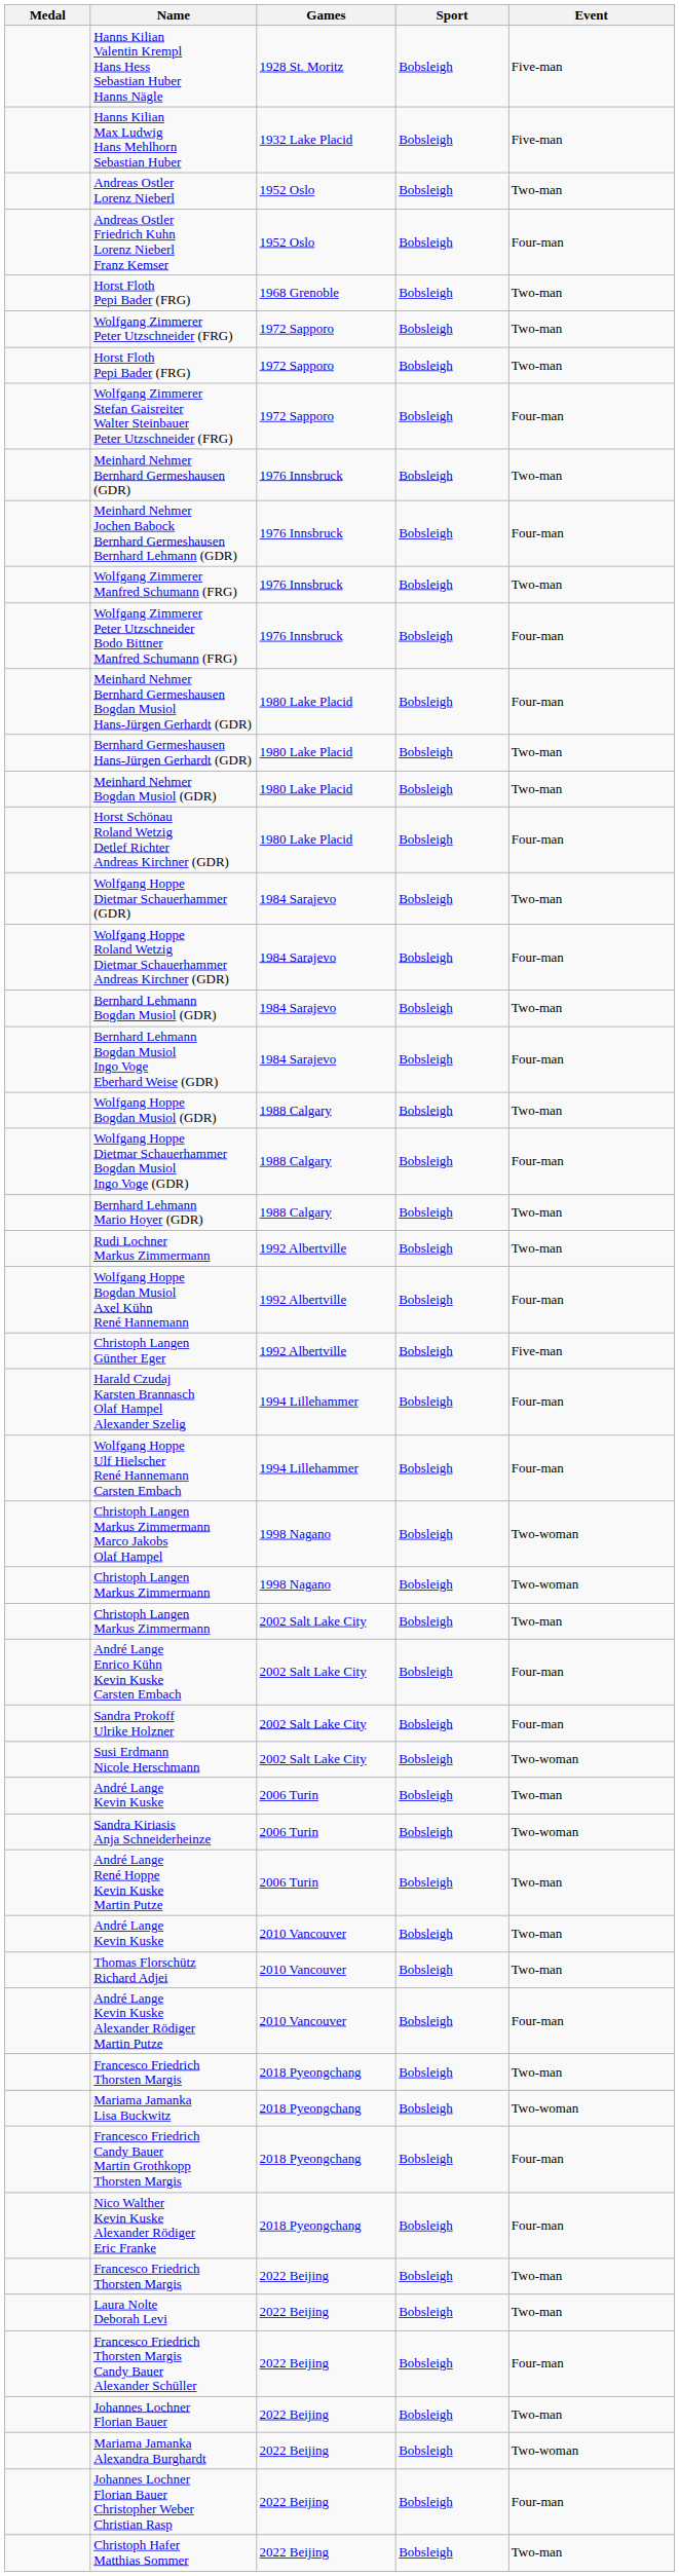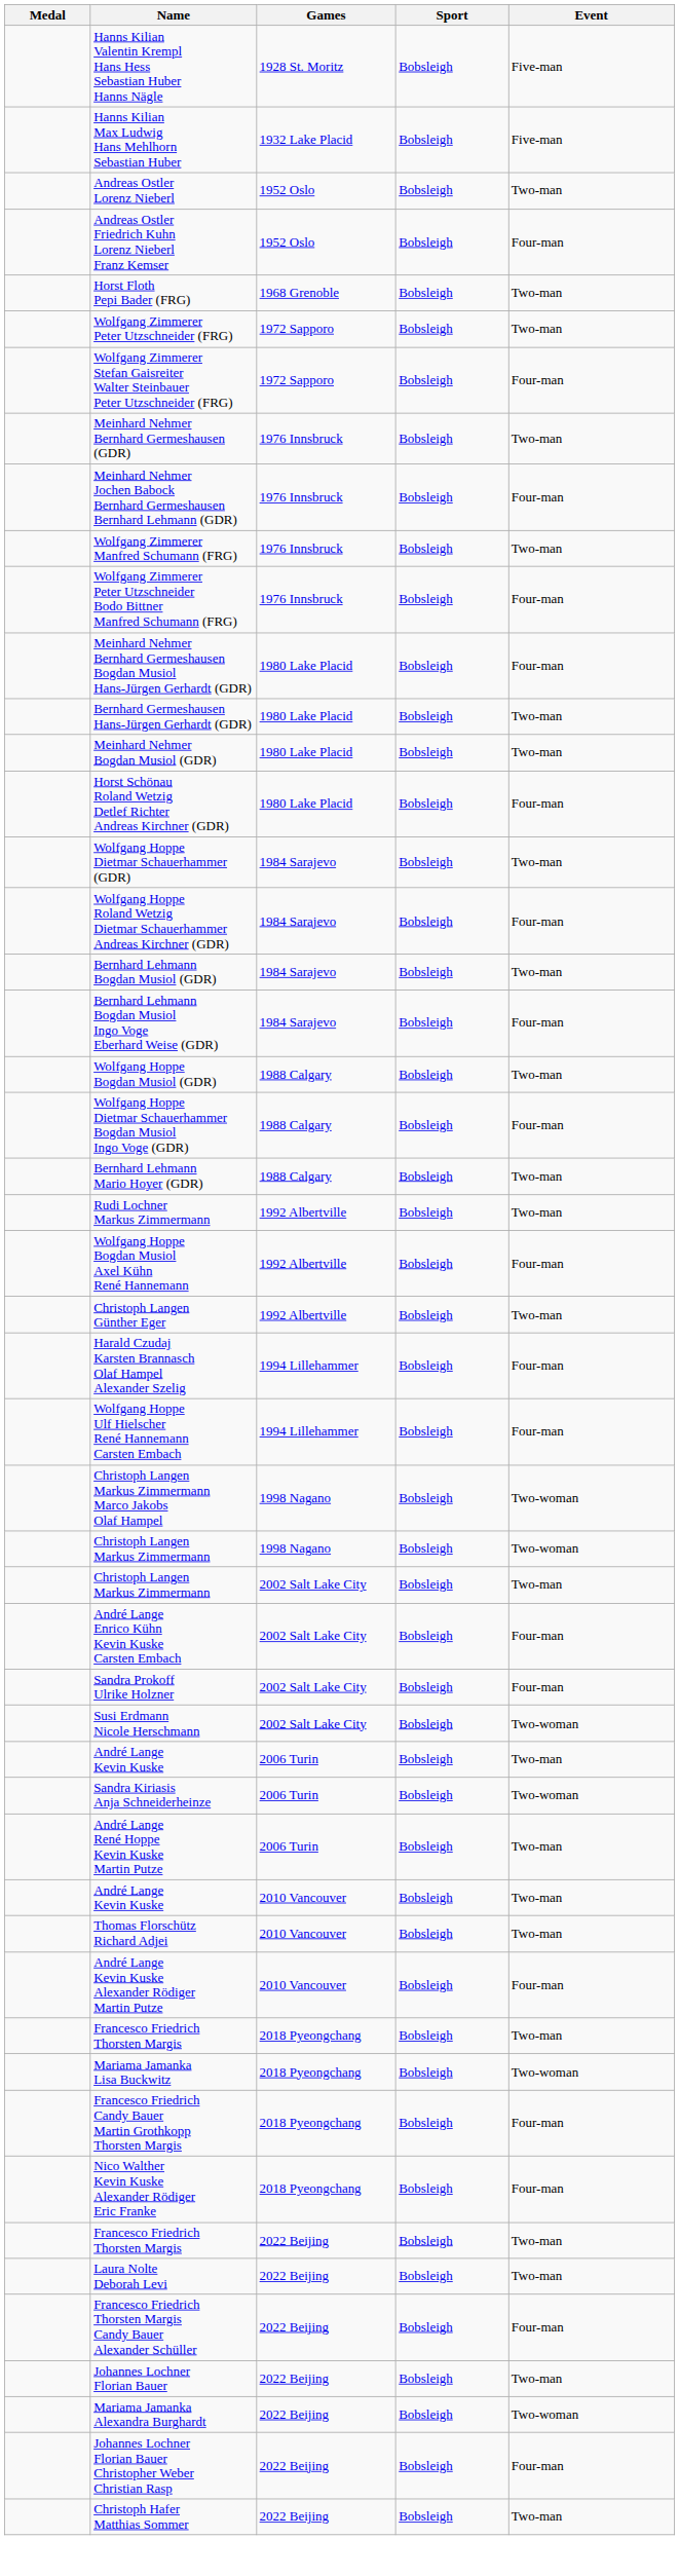 <table class="wikitable sortable">
 <tr>
 <th style="width:6em">Medal</th>
 <th style="width:12em">Name</th>
 <th style="width:10em">Games</th>
 <th style="width:8em">Sport</th>
 <th style="width:12em">Event</th>
 </tr>
 <tr>
 <td></td>
 <td><a href='#'>Hanns Kilian</a><br><a href='#'>Valentin Krempl</a><br><a href='#'>Hans Hess</a><br><a href='#'>Sebastian Huber</a><br><a href='#'>Hanns Nägle</a></td>
 <td> <a href='#'>1928 St. Moritz</a></td>
 <td> <a href='#'>Bobsleigh</a></td>
 <td>Five-man</td>
 </tr>
 <tr>
 <td></td>
 <td><a href='#'>Hanns Kilian</a><br><a href='#'>Max Ludwig</a><br><a href='#'>Hans Mehlhorn</a><br><a href='#'>Sebastian Huber</a></td>
 <td> <a href='#'>1932 Lake Placid</a></td>
 <td> <a href='#'>Bobsleigh</a></td>
 <td>Five-man</td>
 </tr>
 <tr>
 <td></td>
 <td><a href='#'>Andreas Ostler</a><br><a href='#'>Lorenz Nieberl</a></td>
 <td> <a href='#'>1952 Oslo</a></td>
 <td> <a href='#'>Bobsleigh</a></td>
 <td>Two-man</td>
 </tr>
 <tr>
 <td></td>
 <td><a href='#'>Andreas Ostler</a><br><a href='#'>Friedrich Kuhn</a><br><a href='#'>Lorenz Nieberl</a><br><a href='#'>Franz Kemser</a></td>
 <td> <a href='#'>1952 Oslo</a></td>
 <td> <a href='#'>Bobsleigh</a></td>
 <td>Four-man</td>
 </tr>
 <tr>
 <td></td>
 <td><a href='#'>Horst Floth</a><br><a href='#'>Pepi Bader</a> (FRG)</td>
 <td> <a href='#'>1968 Grenoble</a></td>
 <td> <a href='#'>Bobsleigh</a></td>
 <td>Two-man</td>
 </tr>
 <tr>
 <td></td>
 <td><a href='#'>Wolfgang Zimmerer</a><br><a href='#'>Peter Utzschneider</a> (FRG)</td>
-<td> <a href='#'>1972 Sapporo</a></td>
-<td> <a href='#'>Bobsleigh</a></td>
-<td>Two-man</td>
-</tr>
-<tr>
-<td></td>
-<td><a href='#'>Horst Floth</a><br><a href='#'>Pepi Bader</a> (FRG)</td>
 <td> <a href='#'>1972 Sapporo</a></td>
 <td> <a href='#'>Bobsleigh</a></td>
 <td>Two-man</td>
 </tr>
 <tr>
 <td></td>
 <td><a href='#'>Wolfgang Zimmerer</a><br><a href='#'>Stefan Gaisreiter</a><br><a href='#'>Walter Steinbauer</a><br><a href='#'>Peter Utzschneider</a> (FRG)</td>
 <td> <a href='#'>1972 Sapporo</a></td>
 <td> <a href='#'>Bobsleigh</a></td>
 <td>Four-man</td>
 </tr>
 <tr>
 <td></td>
 <td><a href='#'>Meinhard Nehmer</a><br><a href='#'>Bernhard Germeshausen</a> (GDR)</td>
 <td> <a href='#'>1976 Innsbruck</a></td>
 <td> <a href='#'>Bobsleigh</a></td>
 <td>Two-man</td>
 </tr>
 <tr>
 <td></td>
 <td><a href='#'>Meinhard Nehmer</a><br><a href='#'>Jochen Babock</a><br><a href='#'>Bernhard Germeshausen</a><br><a href='#'>Bernhard Lehmann</a> (GDR)</td>
 <td> <a href='#'>1976 Innsbruck</a></td>
 <td> <a href='#'>Bobsleigh</a></td>
 <td>Four-man</td>
 </tr>
 <tr>
 <td></td>
 <td><a href='#'>Wolfgang Zimmerer</a><br><a href='#'>Manfred Schumann</a> (FRG)</td>
 <td> <a href='#'>1976 Innsbruck</a></td>
 <td> <a href='#'>Bobsleigh</a></td>
 <td>Two-man</td>
 </tr>
 <tr>
 <td></td>
 <td><a href='#'>Wolfgang Zimmerer</a><br><a href='#'>Peter Utzschneider</a><br><a href='#'>Bodo Bittner</a><br><a href='#'>Manfred Schumann</a>  (FRG)</td>
 <td> <a href='#'>1976 Innsbruck</a></td>
 <td> <a href='#'>Bobsleigh</a></td>
 <td>Four-man</td>
 </tr>
 <tr>
 <td></td>
 <td><a href='#'>Meinhard Nehmer</a><br><a href='#'>Bernhard Germeshausen</a><br><a href='#'>Bogdan Musiol</a><br><a href='#'>Hans-Jürgen Gerhardt</a> (GDR)</td>
 <td> <a href='#'>1980 Lake Placid</a></td>
 <td> <a href='#'>Bobsleigh</a></td>
 <td>Four-man</td>
 </tr>
 <tr>
 <td></td>
 <td><a href='#'>Bernhard Germeshausen</a><br><a href='#'>Hans-Jürgen Gerhardt</a> (GDR)</td>
 <td> <a href='#'>1980 Lake Placid</a></td>
 <td> <a href='#'>Bobsleigh</a></td>
 <td>Two-man</td>
 </tr>
 <tr>
 <td></td>
 <td><a href='#'>Meinhard Nehmer</a><br><a href='#'>Bogdan Musiol</a> (GDR)</td>
 <td> <a href='#'>1980 Lake Placid</a></td>
 <td> <a href='#'>Bobsleigh</a></td>
 <td>Two-man</td>
 </tr>
 <tr>
 <td></td>
 <td><a href='#'>Horst Schönau</a><br><a href='#'>Roland Wetzig</a><br><a href='#'>Detlef Richter</a><br><a href='#'>Andreas Kirchner</a> (GDR)</td>
 <td> <a href='#'>1980 Lake Placid</a></td>
 <td> <a href='#'>Bobsleigh</a></td>
 <td>Four-man</td>
 </tr>
 <tr>
 <td></td>
 <td><a href='#'>Wolfgang Hoppe</a><br><a href='#'>Dietmar Schauerhammer</a> (GDR)</td>
 <td> <a href='#'>1984 Sarajevo</a></td>
 <td> <a href='#'>Bobsleigh</a></td>
 <td>Two-man</td>
 </tr>
 <tr>
 <td></td>
 <td><a href='#'>Wolfgang Hoppe</a><br><a href='#'>Roland Wetzig</a><br><a href='#'>Dietmar Schauerhammer</a><br><a href='#'>Andreas Kirchner</a> (GDR)</td>
 <td> <a href='#'>1984 Sarajevo</a></td>
 <td> <a href='#'>Bobsleigh</a></td>
 <td>Four-man</td>
 </tr>
 <tr>
 <td></td>
 <td><a href='#'>Bernhard Lehmann</a><br><a href='#'>Bogdan Musiol</a> (GDR)</td>
 <td> <a href='#'>1984 Sarajevo</a></td>
 <td> <a href='#'>Bobsleigh</a></td>
 <td>Two-man</td>
 </tr>
 <tr>
 <td></td>
 <td><a href='#'>Bernhard Lehmann</a><br><a href='#'>Bogdan Musiol</a><br><a href='#'>Ingo Voge</a><br><a href='#'>Eberhard Weise</a> (GDR)</td>
 <td> <a href='#'>1984 Sarajevo</a></td>
 <td> <a href='#'>Bobsleigh</a></td>
 <td>Four-man</td>
 </tr>
 <tr>
 <td></td>
 <td><a href='#'>Wolfgang Hoppe</a><br><a href='#'>Bogdan Musiol</a> (GDR)</td>
 <td> <a href='#'>1988 Calgary</a></td>
 <td> <a href='#'>Bobsleigh</a></td>
 <td>Two-man</td>
 </tr>
 <tr>
 <td></td>
 <td><a href='#'>Wolfgang Hoppe</a><br><a href='#'>Dietmar Schauerhammer</a><br><a href='#'>Bogdan Musiol</a><br><a href='#'>Ingo Voge</a> (GDR)</td>
 <td> <a href='#'>1988 Calgary</a></td>
 <td> <a href='#'>Bobsleigh</a></td>
 <td>Four-man</td>
 </tr>
 <tr>
 <td></td>
 <td><a href='#'>Bernhard Lehmann</a><br><a href='#'>Mario Hoyer</a> (GDR)</td>
 <td> <a href='#'>1988 Calgary</a></td>
 <td> <a href='#'>Bobsleigh</a></td>
 <td>Two-man</td>
 </tr>
 <tr>
 <td></td>
 <td><a href='#'>Rudi Lochner</a><br><a href='#'>Markus Zimmermann</a></td>
 <td> <a href='#'>1992 Albertville</a></td>
 <td> <a href='#'>Bobsleigh</a></td>
 <td>Two-man</td>
 </tr>
 <tr>
 <td></td>
 <td><a href='#'>Wolfgang Hoppe</a><br><a href='#'>Bogdan Musiol</a><br><a href='#'>Axel Kühn</a><br><a href='#'>René Hannemann</a></td>
 <td> <a href='#'>1992 Albertville</a></td>
 <td> <a href='#'>Bobsleigh</a></td>
 <td>Four-man</td>
 </tr>
 <tr>
 <td></td>
 <td><a href='#'>Christoph Langen</a><br><a href='#'>Günther Eger</a></td>
 <td> <a href='#'>1992 Albertville</a></td>
 <td> <a href='#'>Bobsleigh</a></td>
-<td>Five-man</td>
+<td>Two-man</td>
 </tr>
 <tr>
 <td></td>
 <td><a href='#'>Harald Czudaj</a><br><a href='#'>Karsten Brannasch</a><br><a href='#'>Olaf Hampel</a><br><a href='#'>Alexander Szelig</a></td>
 <td> <a href='#'>1994 Lillehammer</a></td>
 <td> <a href='#'>Bobsleigh</a></td>
 <td>Four-man</td>
 </tr>
 <tr>
 <td></td>
 <td><a href='#'>Wolfgang Hoppe</a><br><a href='#'>Ulf Hielscher</a><br><a href='#'>René Hannemann</a><br><a href='#'>Carsten Embach</a></td>
 <td> <a href='#'>1994 Lillehammer</a></td>
 <td> <a href='#'>Bobsleigh</a></td>
 <td>Four-man</td>
 </tr>
 <tr>
 <td></td>
 <td><a href='#'>Christoph Langen</a><br><a href='#'>Markus Zimmermann</a><br><a href='#'>Marco Jakobs</a><br><a href='#'>Olaf Hampel</a></td>
 <td> <a href='#'>1998 Nagano</a></td>
 <td> <a href='#'>Bobsleigh</a></td>
 <td>Two-woman</td>
 </tr>
 <tr>
 <td></td>
 <td><a href='#'>Christoph Langen</a><br><a href='#'>Markus Zimmermann</a></td>
 <td> <a href='#'>1998 Nagano</a></td>
 <td> <a href='#'>Bobsleigh</a></td>
 <td>Two-woman</td>
 </tr>
 <tr>
 <td></td>
 <td><a href='#'>Christoph Langen</a><br><a href='#'>Markus Zimmermann</a></td>
 <td> <a href='#'>2002 Salt Lake City</a></td>
 <td> <a href='#'>Bobsleigh</a></td>
 <td>Two-man</td>
 </tr>
 <tr>
 <td></td>
 <td><a href='#'>André Lange</a><br><a href='#'>Enrico Kühn</a><br><a href='#'>Kevin Kuske</a><br><a href='#'>Carsten Embach</a></td>
 <td> <a href='#'>2002 Salt Lake City</a></td>
 <td> <a href='#'>Bobsleigh</a></td>
 <td>Four-man</td>
 </tr>
 <tr>
 <td></td>
 <td><a href='#'>Sandra Prokoff</a><br><a href='#'>Ulrike Holzner</a></td>
 <td> <a href='#'>2002 Salt Lake City</a></td>
 <td> <a href='#'>Bobsleigh</a></td>
 <td>Four-man</td>
 </tr>
 <tr>
 <td></td>
 <td><a href='#'>Susi Erdmann</a><br><a href='#'>Nicole Herschmann</a></td>
 <td> <a href='#'>2002 Salt Lake City</a></td>
 <td> <a href='#'>Bobsleigh</a></td>
 <td>Two-woman</td>
 </tr>
 <tr>
 <td></td>
 <td><a href='#'>André Lange</a><br><a href='#'>Kevin Kuske</a></td>
 <td> <a href='#'>2006 Turin</a></td>
 <td> <a href='#'>Bobsleigh</a></td>
 <td>Two-man</td>
 </tr>
 <tr>
 <td></td>
 <td><a href='#'>Sandra Kiriasis</a><br><a href='#'>Anja Schneiderheinze</a></td>
 <td> <a href='#'>2006 Turin</a></td>
 <td> <a href='#'>Bobsleigh</a></td>
 <td>Two-woman</td>
 </tr>
 <tr>
 <td></td>
 <td><a href='#'>André Lange</a><br><a href='#'>René Hoppe</a><br><a href='#'>Kevin Kuske</a><br><a href='#'>Martin Putze</a></td>
 <td> <a href='#'>2006 Turin</a></td>
 <td> <a href='#'>Bobsleigh</a></td>
 <td>Two-man</td>
 </tr>
 <tr>
 <td></td>
 <td><a href='#'>André Lange</a><br><a href='#'>Kevin Kuske</a></td>
 <td> <a href='#'>2010 Vancouver</a></td>
 <td> <a href='#'>Bobsleigh</a></td>
 <td>Two-man</td>
 </tr>
 <tr>
 <td></td>
 <td><a href='#'>Thomas Florschütz</a><br><a href='#'>Richard Adjei</a></td>
 <td> <a href='#'>2010 Vancouver</a></td>
 <td> <a href='#'>Bobsleigh</a></td>
 <td>Two-man</td>
 </tr>
 <tr>
 <td></td>
 <td><a href='#'>André Lange</a><br><a href='#'>Kevin Kuske</a><br><a href='#'>Alexander Rödiger</a><br><a href='#'>Martin Putze</a></td>
 <td> <a href='#'>2010 Vancouver</a></td>
 <td> <a href='#'>Bobsleigh</a></td>
 <td>Four-man</td>
 </tr>
 <tr>
 <td></td>
 <td><a href='#'>Francesco Friedrich</a><br><a href='#'>Thorsten Margis</a></td>
 <td> <a href='#'>2018 Pyeongchang</a></td>
 <td> <a href='#'>Bobsleigh</a></td>
 <td>Two-man</td>
 </tr>
 <tr>
 <td></td>
 <td><a href='#'>Mariama Jamanka</a><br><a href='#'>Lisa Buckwitz</a></td>
 <td> <a href='#'>2018 Pyeongchang</a></td>
 <td> <a href='#'>Bobsleigh</a></td>
 <td>Two-woman</td>
 </tr>
 <tr>
 <td></td>
 <td><a href='#'>Francesco Friedrich</a><br><a href='#'>Candy Bauer</a><br><a href='#'>Martin Grothkopp</a><br><a href='#'>Thorsten Margis</a></td>
 <td> <a href='#'>2018 Pyeongchang</a></td>
 <td> <a href='#'>Bobsleigh</a></td>
 <td>Four-man</td>
 </tr>
 <tr>
 <td></td>
 <td><a href='#'>Nico Walther</a><br><a href='#'>Kevin Kuske</a><br><a href='#'>Alexander Rödiger</a><br><a href='#'>Eric Franke</a></td>
 <td> <a href='#'>2018 Pyeongchang</a></td>
 <td> <a href='#'>Bobsleigh</a></td>
 <td>Four-man</td>
 </tr>
 <tr>
 <td></td>
 <td><a href='#'>Francesco Friedrich</a><br><a href='#'>Thorsten Margis</a></td>
 <td> <a href='#'>2022 Beijing</a></td>
 <td> <a href='#'>Bobsleigh</a></td>
 <td>Two-man</td>
 </tr>
 <tr>
 <td></td>
 <td><a href='#'>Laura Nolte</a><br><a href='#'>Deborah Levi</a></td>
 <td> <a href='#'>2022 Beijing</a></td>
 <td> <a href='#'>Bobsleigh</a></td>
 <td>Two-man</td>
 </tr>
 <tr>
 <td></td>
 <td><a href='#'>Francesco Friedrich</a><br><a href='#'>Thorsten Margis</a><br><a href='#'>Candy Bauer</a><br><a href='#'>Alexander Schüller</a></td>
 <td> <a href='#'>2022 Beijing</a></td>
 <td> <a href='#'>Bobsleigh</a></td>
 <td>Four-man</td>
 </tr>
 <tr>
 <td></td>
 <td><a href='#'>Johannes Lochner</a><br><a href='#'>Florian Bauer</a></td>
 <td> <a href='#'>2022 Beijing</a></td>
 <td> <a href='#'>Bobsleigh</a></td>
 <td>Two-man</td>
 </tr>
 <tr>
 <td></td>
 <td><a href='#'>Mariama Jamanka</a><br><a href='#'>Alexandra Burghardt</a></td>
 <td> <a href='#'>2022 Beijing</a></td>
 <td> <a href='#'>Bobsleigh</a></td>
 <td>Two-woman</td>
 </tr>
 <tr>
 <td></td>
 <td><a href='#'>Johannes Lochner</a><br><a href='#'>Florian Bauer</a><br><a href='#'>Christopher Weber</a><br><a href='#'>Christian Rasp</a></td>
 <td> <a href='#'>2022 Beijing</a></td>
 <td> <a href='#'>Bobsleigh</a></td>
 <td>Four-man</td>
 </tr>
 <tr>
 <td></td>
 <td><a href='#'>Christoph Hafer</a><br><a href='#'>Matthias Sommer</a></td>
 <td> <a href='#'>2022 Beijing</a></td>
 <td> <a href='#'>Bobsleigh</a></td>
 <td>Two-man</td>
 </tr>
 </table>
